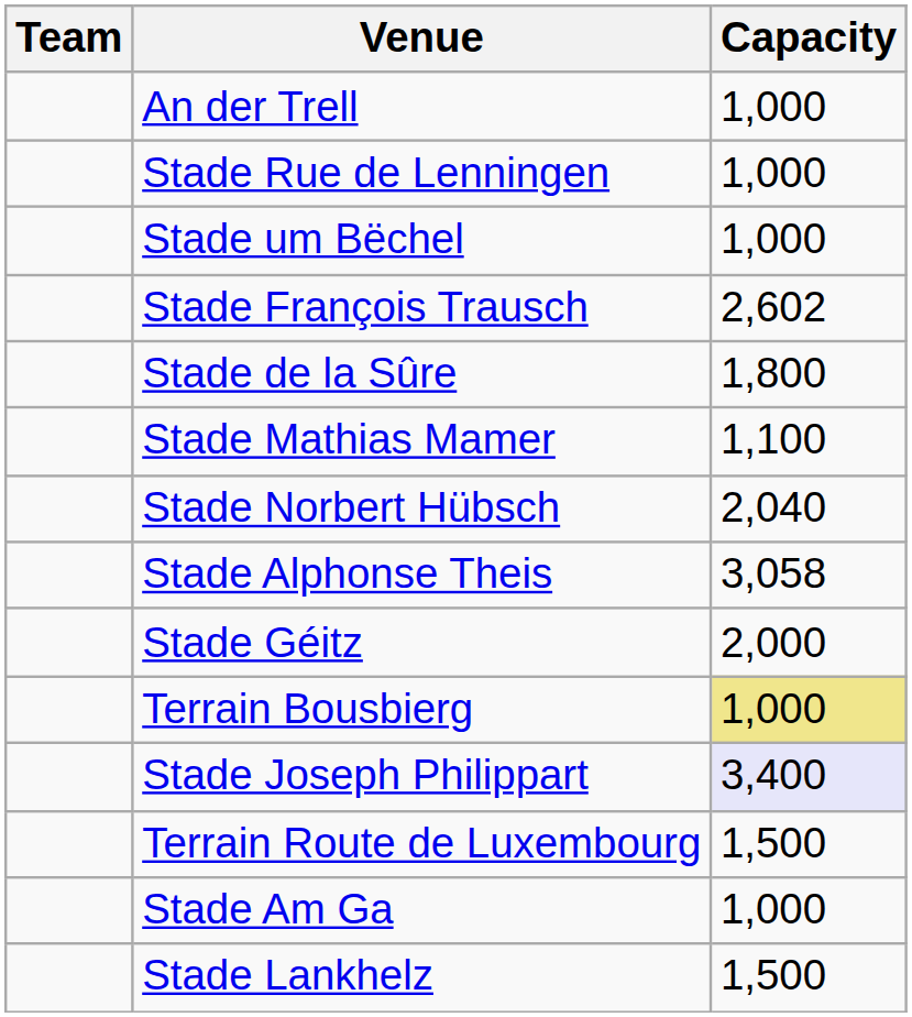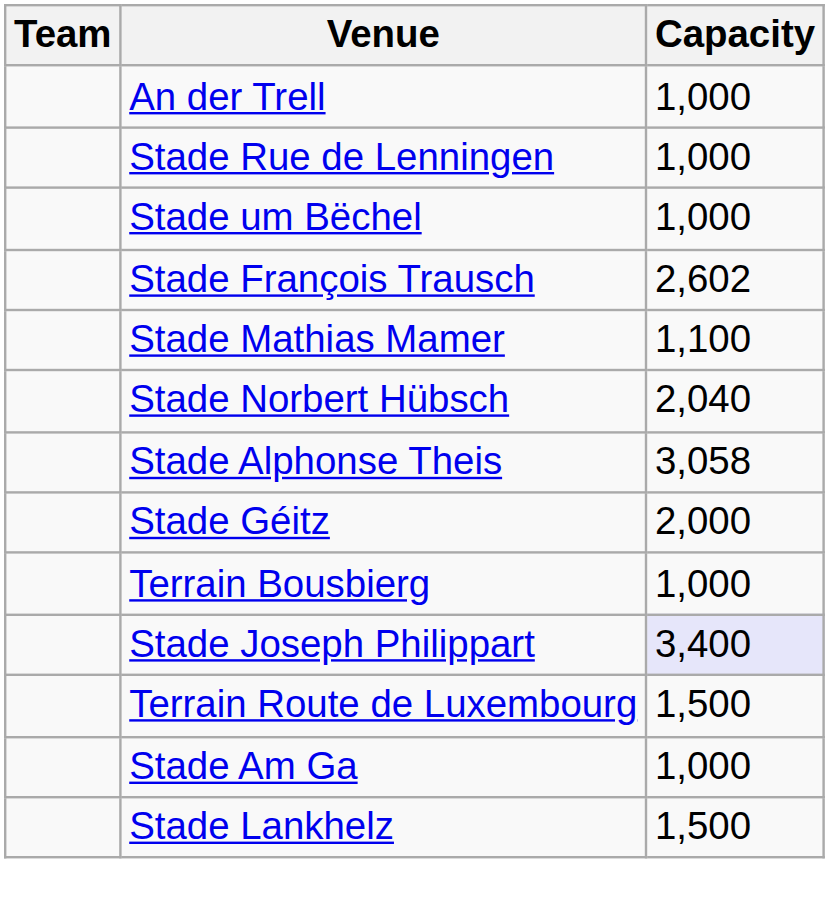 <table class="wikitable sortable">
 <tr>
 <th>Team</th>
 <th>Venue</th>
 <th>Capacity</th>
 </tr>
 <tr>
 <td></td>
 <td><a href='#'>An der Trell</a></td>
 <td>1,000</td>
 </tr>
 <tr>
 <td></td>
 <td><a href='#'>Stade Rue de Lenningen</a></td>
 <td>1,000</td>
 </tr>
 <tr>
 <td></td>
 <td><a href='#'>Stade um Bëchel</a></td>
 <td>1,000</td>
 </tr>
 <tr>
 <td></td>
 <td><a href='#'>Stade François Trausch</a></td>
 <td>2,602</td>
 </tr>
 <tr>
 <td></td>
-<td><a href='#'>Stade de la Sûre</a></td>
-<td>1,800</td>
-</tr>
-<tr>
-<td></td>
 <td><a href='#'>Stade Mathias Mamer</a></td>
 <td>1,100</td>
 </tr>
 <tr>
 <td></td>
 <td><a href='#'>Stade Norbert Hübsch</a></td>
 <td>2,040</td>
 </tr>
 <tr>
 <td></td>
 <td><a href='#'>Stade Alphonse Theis</a></td>
 <td>3,058</td>
 </tr>
 <tr>
 <td></td>
 <td><a href='#'>Stade Géitz</a></td>
 <td>2,000</td>
 </tr>
 <tr>
 <td></td>
 <td><a href='#'>Terrain Bousbierg</a></td>
-<td style="background: khaki;">1,000</td>
+<td>1,000</td>
 </tr>
 <tr>
 <td></td>
 <td><a href='#'>Stade Joseph Philippart</a></td>
 <td style="background: lavender;">3,400</td>
 </tr>
 <tr>
 <td></td>
 <td><a href='#'>Terrain Route de Luxembourg</a></td>
 <td>1,500</td>
 </tr>
 <tr>
 <td></td>
 <td><a href='#'>Stade Am Ga</a></td>
 <td>1,000</td>
 </tr>
 <tr>
 <td></td>
 <td><a href='#'>Stade Lankhelz</a></td>
 <td>1,500<br></td>
 </tr>
 </table>
